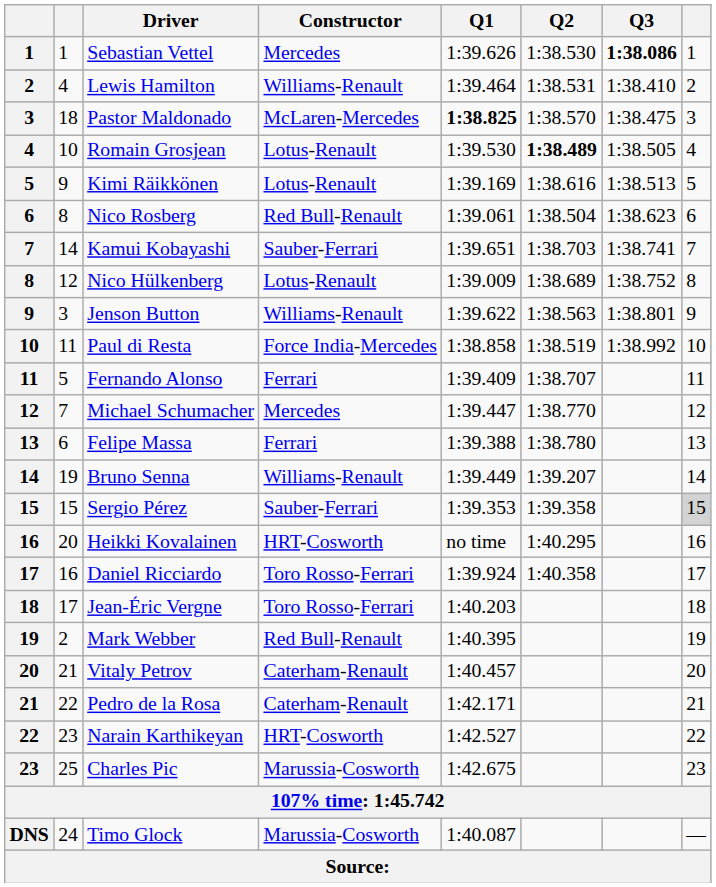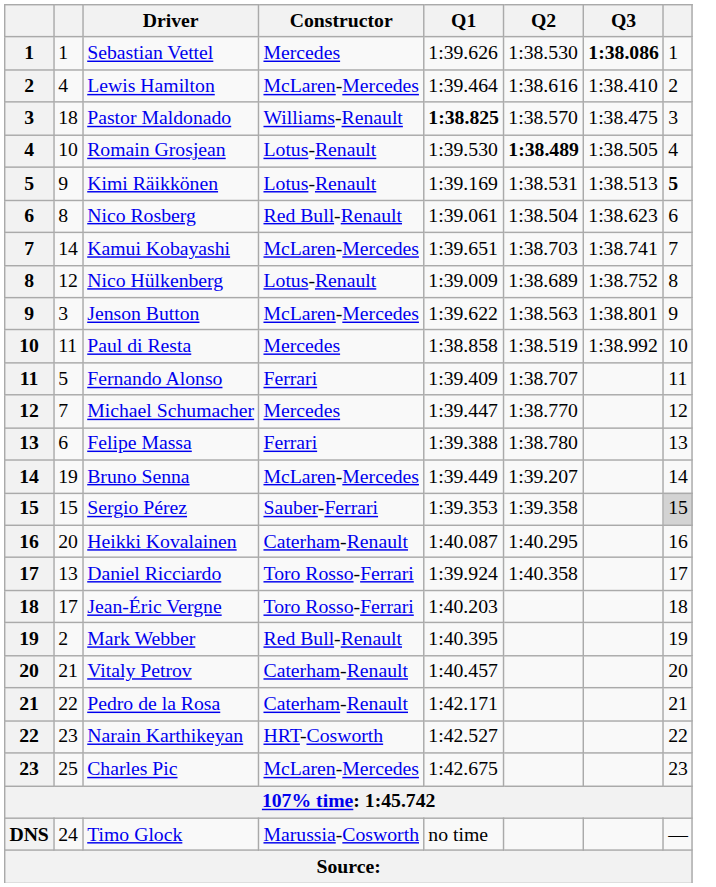 <table class="wikitable sortable" style="font-size:85%">
 <tr>
 <th></th>
 <th></th>
 <th>Driver</th>
 <th>Constructor</th>
 <th>Q1</th>
 <th>Q2</th>
 <th>Q3</th>
 <th></th>
 </tr>
 <tr>
 <th>1</th>
 <td>1</td>
 <td> <a href='#'>Sebastian Vettel</a></td>
 <td><a href='#'>Mercedes</a></td>
 <td>1:39.626</td>
 <td>1:38.530</td>
 <td><strong>1:38.086</strong></td>
 <td>1</td>
 </tr>
 <tr>
 <th>2</th>
 <td>4</td>
 <td> <a href='#'>Lewis Hamilton</a></td>
-<td><a href='#'>Williams</a>-<a href='#'>Renault</a></td>
+<td><a href='#'>McLaren</a>-<a href='#'>Mercedes</a></td>
 <td>1:39.464</td>
-<td>1:38.531</td>
+<td>1:38.616</td>
 <td>1:38.410</td>
 <td>2</td>
 </tr>
 <tr>
 <th>3</th>
 <td>18</td>
 <td> <a href='#'>Pastor Maldonado</a></td>
-<td><a href='#'>McLaren</a>-<a href='#'>Mercedes</a></td>
+<td><a href='#'>Williams</a>-<a href='#'>Renault</a></td>
 <td><strong>1:38.825</strong></td>
 <td>1:38.570</td>
 <td>1:38.475</td>
 <td>3</td>
 </tr>
 <tr>
 <th>4</th>
 <td>10</td>
 <td> <a href='#'>Romain Grosjean</a></td>
 <td><a href='#'>Lotus</a>-<a href='#'>Renault</a></td>
 <td>1:39.530</td>
 <td><strong>1:38.489</strong></td>
 <td>1:38.505</td>
 <td>4</td>
 </tr>
 <tr>
 <th>5</th>
 <td>9</td>
 <td> <a href='#'>Kimi Räikkönen</a></td>
 <td><a href='#'>Lotus</a>-<a href='#'>Renault</a></td>
 <td>1:39.169</td>
-<td>1:38.616</td>
+<td>1:38.531</td>
 <td>1:38.513</td>
-<td>5</td>
+<td><strong>5</strong></td>
 </tr>
 <tr>
 <th>6</th>
 <td>8</td>
 <td> <a href='#'>Nico Rosberg</a></td>
 <td><a href='#'>Red Bull</a>-<a href='#'>Renault</a></td>
 <td>1:39.061</td>
 <td>1:38.504</td>
 <td>1:38.623</td>
 <td>6</td>
 </tr>
 <tr>
 <th>7</th>
 <td>14</td>
 <td> <a href='#'>Kamui Kobayashi</a></td>
-<td><a href='#'>Sauber</a>-<a href='#'>Ferrari</a></td>
+<td><a href='#'>McLaren</a>-<a href='#'>Mercedes</a></td>
 <td>1:39.651</td>
 <td>1:38.703</td>
 <td>1:38.741</td>
 <td>7</td>
 </tr>
 <tr>
 <th>8</th>
 <td>12</td>
 <td> <a href='#'>Nico Hülkenberg</a></td>
 <td><a href='#'>Lotus</a>-<a href='#'>Renault</a></td>
 <td>1:39.009</td>
 <td>1:38.689</td>
 <td>1:38.752</td>
 <td>8</td>
 </tr>
 <tr>
 <th>9</th>
 <td>3</td>
 <td> <a href='#'>Jenson Button</a></td>
-<td><a href='#'>Williams</a>-<a href='#'>Renault</a></td>
+<td><a href='#'>McLaren</a>-<a href='#'>Mercedes</a></td>
 <td>1:39.622</td>
 <td>1:38.563</td>
 <td>1:38.801</td>
 <td>9</td>
 </tr>
 <tr>
 <th>10</th>
 <td>11</td>
 <td> <a href='#'>Paul di Resta</a></td>
-<td><a href='#'>Force India</a>-<a href='#'>Mercedes</a></td>
+<td><a href='#'>Mercedes</a></td>
 <td>1:38.858</td>
 <td>1:38.519</td>
 <td>1:38.992</td>
 <td>10</td>
 </tr>
 <tr>
 <th>11</th>
 <td>5</td>
 <td> <a href='#'>Fernando Alonso</a></td>
 <td><a href='#'>Ferrari</a></td>
 <td>1:39.409</td>
 <td>1:38.707</td>
 <td></td>
 <td>11</td>
 </tr>
 <tr>
 <th>12</th>
 <td>7</td>
 <td> <a href='#'>Michael Schumacher</a></td>
 <td><a href='#'>Mercedes</a></td>
 <td>1:39.447</td>
 <td>1:38.770</td>
 <td></td>
 <td>12</td>
 </tr>
 <tr>
 <th>13</th>
 <td>6</td>
 <td> <a href='#'>Felipe Massa</a></td>
 <td><a href='#'>Ferrari</a></td>
 <td>1:39.388</td>
 <td>1:38.780</td>
 <td></td>
 <td>13</td>
 </tr>
 <tr>
 <th>14</th>
 <td>19</td>
 <td> <a href='#'>Bruno Senna</a></td>
-<td><a href='#'>Williams</a>-<a href='#'>Renault</a></td>
+<td><a href='#'>McLaren</a>-<a href='#'>Mercedes</a></td>
 <td>1:39.449</td>
 <td>1:39.207</td>
 <td></td>
 <td>14</td>
 </tr>
 <tr>
 <th>15</th>
 <td>15</td>
 <td> <a href='#'>Sergio Pérez</a></td>
 <td><a href='#'>Sauber</a>-<a href='#'>Ferrari</a></td>
 <td>1:39.353</td>
 <td>1:39.358</td>
 <td></td>
 <td style="background: lightgrey;">15</td>
 </tr>
 <tr>
 <th>16</th>
 <td>20</td>
 <td> <a href='#'>Heikki Kovalainen</a></td>
-<td><a href='#'>HRT</a>-<a href='#'>Cosworth</a></td>
-<td>no time</td>
+<td><a href='#'>Caterham</a>-<a href='#'>Renault</a></td>
+<td>1:40.087</td>
 <td>1:40.295</td>
 <td></td>
 <td>16</td>
 </tr>
 <tr>
 <th>17</th>
-<td>16</td>
+<td>13</td>
 <td> <a href='#'>Daniel Ricciardo</a></td>
 <td><a href='#'>Toro Rosso</a>-<a href='#'>Ferrari</a></td>
 <td>1:39.924</td>
 <td>1:40.358</td>
 <td></td>
 <td>17</td>
 </tr>
 <tr>
 <th>18</th>
 <td>17</td>
 <td> <a href='#'>Jean-Éric Vergne</a></td>
 <td><a href='#'>Toro Rosso</a>-<a href='#'>Ferrari</a></td>
 <td>1:40.203</td>
 <td></td>
 <td></td>
 <td>18</td>
 </tr>
 <tr>
 <th>19</th>
 <td>2</td>
 <td> <a href='#'>Mark Webber</a></td>
 <td><a href='#'>Red Bull</a>-<a href='#'>Renault</a></td>
 <td>1:40.395</td>
 <td></td>
 <td></td>
 <td>19</td>
 </tr>
 <tr>
 <th>20</th>
 <td>21</td>
 <td> <a href='#'>Vitaly Petrov</a></td>
 <td><a href='#'>Caterham</a>-<a href='#'>Renault</a></td>
 <td>1:40.457</td>
 <td></td>
 <td></td>
 <td>20</td>
 </tr>
 <tr>
 <th>21</th>
 <td>22</td>
 <td> <a href='#'>Pedro de la Rosa</a></td>
 <td><a href='#'>Caterham</a>-<a href='#'>Renault</a></td>
 <td>1:42.171</td>
 <td></td>
 <td></td>
 <td>21</td>
 </tr>
 <tr>
 <th>22</th>
 <td>23</td>
 <td> <a href='#'>Narain Karthikeyan</a></td>
 <td><a href='#'>HRT</a>-<a href='#'>Cosworth</a></td>
 <td>1:42.527</td>
 <td></td>
 <td></td>
 <td>22</td>
 </tr>
 <tr>
 <th>23</th>
 <td>25</td>
 <td> <a href='#'>Charles Pic</a></td>
-<td><a href='#'>Marussia</a>-<a href='#'>Cosworth</a></td>
+<td><a href='#'>McLaren</a>-<a href='#'>Mercedes</a></td>
 <td>1:42.675</td>
 <td></td>
 <td></td>
 <td>23</td>
 </tr>
 <tr>
 <th colspan=8><a href='#'>107% time</a>: 1:45.742</th>
 </tr>
 <tr>
 <th>DNS</th>
 <td>24</td>
 <td> <a href='#'>Timo Glock</a></td>
 <td><a href='#'>Marussia</a>-<a href='#'>Cosworth</a></td>
-<td>1:40.087</td>
+<td>no time</td>
 <td></td>
 <td></td>
 <td>—</td>
 </tr>
 <tr>
 <th colspan=8>Source:</th>
 </tr>
 </table>
